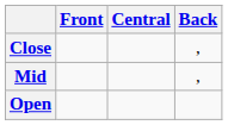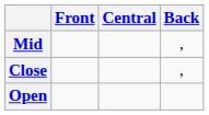 <table class="wikitable" style="text-align:center">
 <tr>
 <th></th>
 <th><a href='#'>Front</a></th>
 <th><a href='#'>Central</a></th>
 <th><a href='#'>Back</a></th>
 </tr>
 <tr>
-<th><a href='#'>Close</a></th>
+<th><a href='#'>Mid</a></th>
 <td></td>
 <td></td>
 <td>, </td>
 </tr>
 <tr>
-<th><a href='#'>Mid</a></th>
+<th><a href='#'>Close</a></th>
 <td></td>
 <td></td>
 <td>, </td>
 </tr>
 <tr align="center">
 <th><a href='#'>Open</a></th>
 <td></td>
 <td></td>
 <td></td>
 </tr>
 </table>
